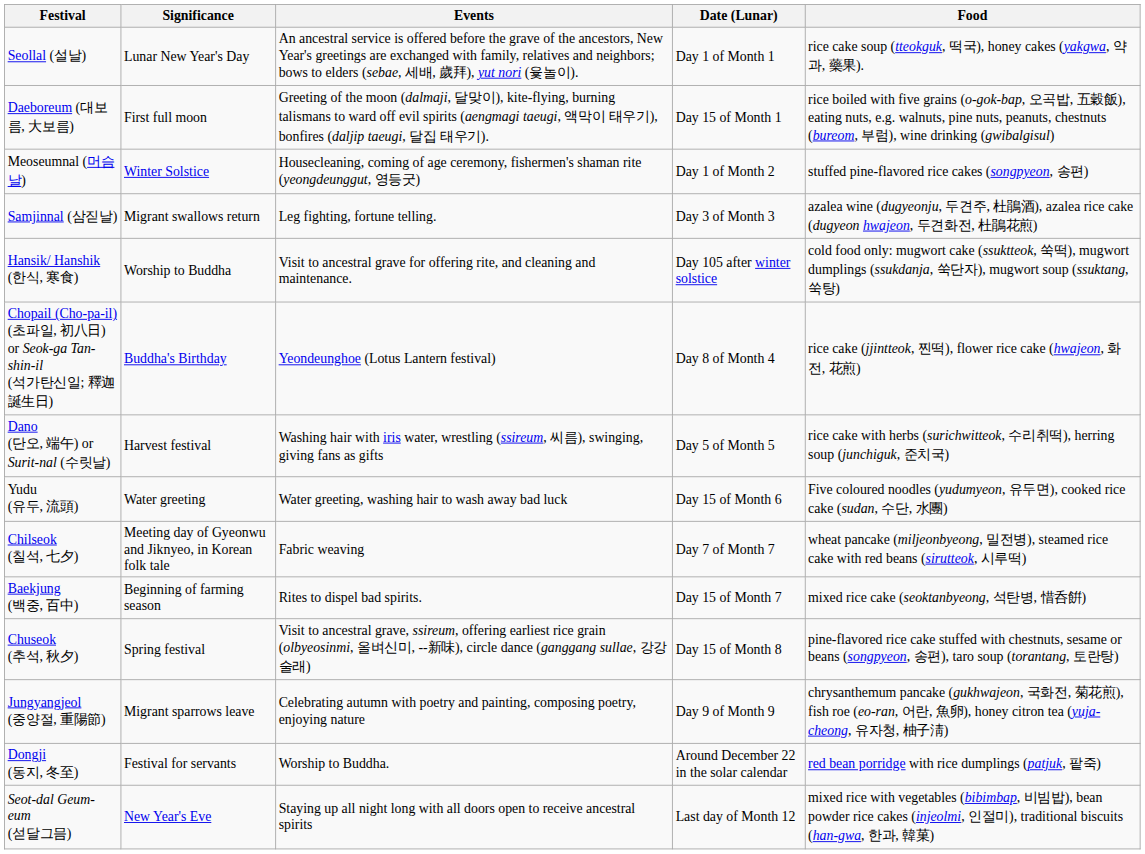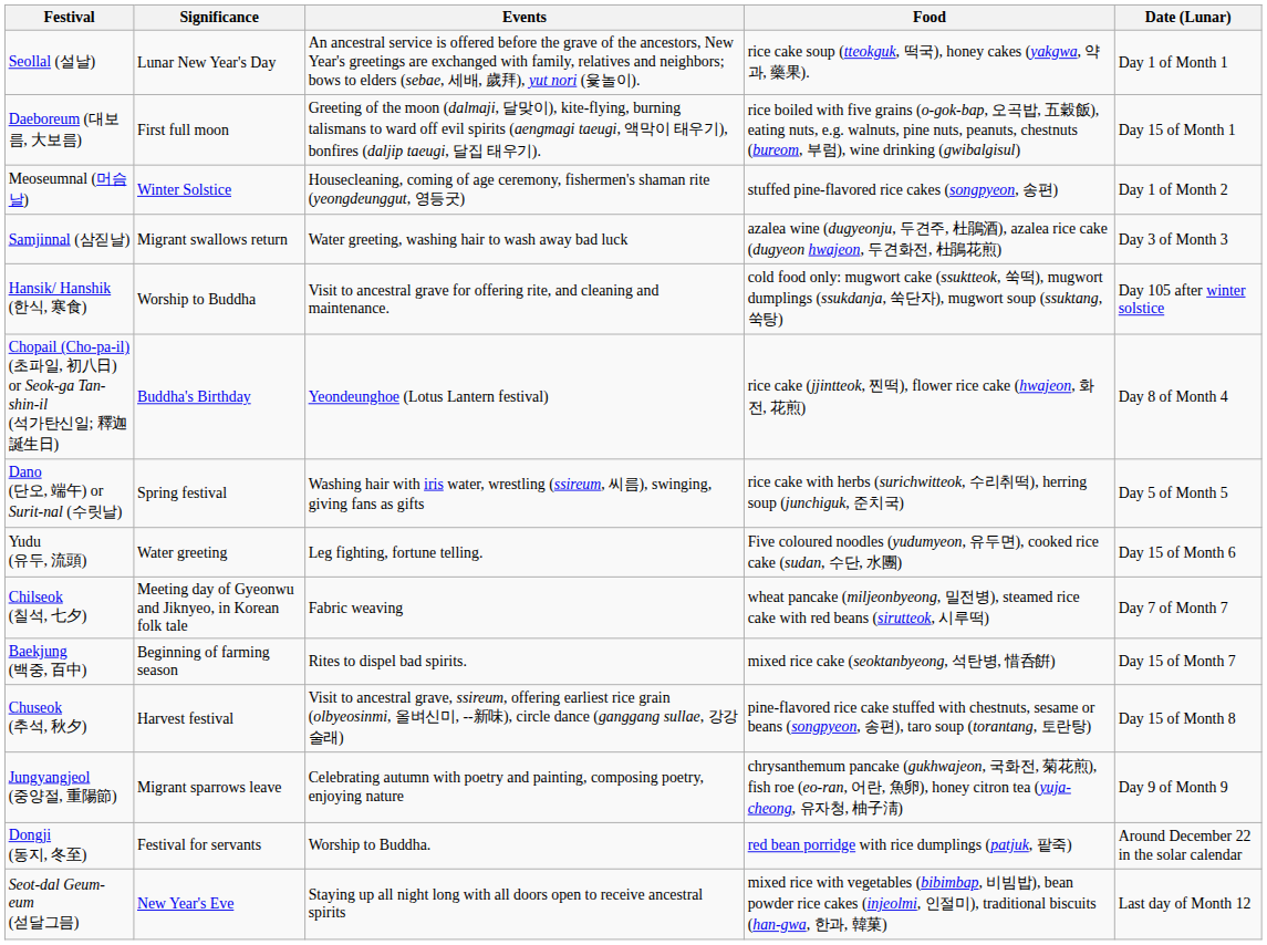 <table class="wikitable" style="font-size: 95%;">
 <tr style="background:#efefef;">
 <th>Festival</th>
 <th>Significance</th>
 <th>Events</th>
+<th>Food</th>
 <th>Date (Lunar)</th>
-<th>Food</th>
 </tr>
 <tr>
 <td><a href='#'>Seollal</a> (설날)</td>
 <td>Lunar New Year's Day</td>
 <td>An ancestral service is offered before the grave of the ancestors, New Year's greetings are exchanged with family, relatives and neighbors; bows to elders (<em>sebae</em>, 세배, 歲拜), <em><a href='#'>yut nori</a></em> (윷놀이).</td>
+<td>rice cake soup (<em><a href='#'>tteokguk</a></em>, 떡국), honey cakes (<em><a href='#'>yakgwa</a></em>, 약과, 藥果).</td>
 <td>Day 1 of Month 1</td>
-<td>rice cake soup (<em><a href='#'>tteokguk</a></em>, 떡국), honey cakes (<em><a href='#'>yakgwa</a></em>, 약과, 藥果).</td>
 </tr>
 <tr>
 <td><a href='#'>Daeboreum</a> (대보름, 大보름)</td>
 <td>First full moon</td>
 <td>Greeting of the moon (<em>dalmaji</em>, 달맞이), kite-flying, burning talismans to ward off evil spirits (<em>aengmagi taeugi</em>, 액막이 태우기), bonfires (<em>daljip taeugi</em>, 달집 태우기).</td>
+<td>rice boiled with five grains (<em>o-gok-bap</em>, 오곡밥, 五穀飯), eating nuts, e.g. walnuts, pine nuts, peanuts, chestnuts (<em><a href='#'>bureom</a></em>, 부럼), wine drinking (<em>gwibalgisul</em>)</td>
 <td>Day 15 of Month 1</td>
-<td>rice boiled with five grains (<em>o-gok-bap</em>, 오곡밥, 五穀飯), eating nuts, e.g. walnuts, pine nuts, peanuts, chestnuts (<em><a href='#'>bureom</a></em>, 부럼), wine drinking (<em>gwibalgisul</em>)</td>
 </tr>
 <tr>
 <td>Meoseumnal (<a href='#'>머슴날</a>)</td>
 <td><a href='#'>Winter Solstice</a></td>
 <td>Housecleaning, coming of age ceremony, fishermen's shaman rite (<em>yeongdeunggut</em>, 영등굿)</td>
+<td>stuffed pine-flavored rice cakes (<em><a href='#'>songpyeon</a></em>, 송편)</td>
 <td>Day 1 of Month 2</td>
-<td>stuffed pine-flavored rice cakes (<em><a href='#'>songpyeon</a></em>, 송편)</td>
 </tr>
 <tr>
 <td><a href='#'>Samjinnal</a> (삼짇날)</td>
 <td>Migrant swallows return</td>
-<td>Leg fighting, fortune telling.</td>
+<td>Water greeting, washing hair to wash away bad luck</td>
+<td>azalea wine (<em>dugyeonju</em>, 두견주, 杜鵑酒), azalea rice cake (<em>dugyeon <a href='#'>hwajeon</a></em>, 두견화전, 杜鵑花煎)</td>
 <td>Day 3 of Month 3</td>
-<td>azalea wine (<em>dugyeonju</em>, 두견주, 杜鵑酒), azalea rice cake (<em>dugyeon <a href='#'>hwajeon</a></em>, 두견화전, 杜鵑花煎)</td>
 </tr>
 <tr>
 <td><a href='#'>Hansik/ Hanshik</a><br>(한식, 寒食)</td>
 <td>Worship to Buddha</td>
 <td>Visit to ancestral grave for offering rite, and cleaning and maintenance.</td>
+<td>cold food only: mugwort cake (<em>ssuktteok</em>, 쑥떡), mugwort dumplings (<em>ssukdanja</em>, 쑥단자), mugwort soup (<em>ssuktang</em>, 쑥탕)</td>
 <td>Day 105 after <a href='#'>winter solstice</a></td>
-<td>cold food only: mugwort cake (<em>ssuktteok</em>, 쑥떡), mugwort dumplings (<em>ssukdanja</em>, 쑥단자), mugwort soup (<em>ssuktang</em>, 쑥탕)</td>
 </tr>
 <tr>
 <td><a href='#'>Chopail (Cho-pa-il)</a><br>(초파일, 初八日)<br>or <em>Seok-ga Tan-shin-il</em><br>(석가탄신일; 釋迦誕生日)</td>
 <td><a href='#'>Buddha's Birthday</a></td>
 <td><a href='#'>Yeondeunghoe</a> (Lotus Lantern festival)</td>
+<td>rice cake (<em>jjintteok</em>, 찐떡), flower rice cake (<em><a href='#'>hwajeon</a></em>, 화전, 花煎)</td>
 <td>Day 8 of Month 4</td>
-<td>rice cake (<em>jjintteok</em>, 찐떡), flower rice cake (<em><a href='#'>hwajeon</a></em>, 화전, 花煎)</td>
 </tr>
 <tr>
 <td><a href='#'>Dano</a><br>(단오, 端午) or <em>Surit-nal</em> (수릿날)</td>
-<td>Harvest festival</td>
+<td>Spring festival</td>
 <td>Washing hair with <a href='#'>iris</a> water, wrestling (<em><a href='#'>ssireum</a></em>, 씨름), swinging, giving fans as gifts</td>
+<td>rice cake with herbs (<em>surichwitteok</em>, 수리취떡), herring soup (<em>junchiguk</em>, 준치국)</td>
 <td>Day 5 of Month 5</td>
-<td>rice cake with herbs (<em>surichwitteok</em>, 수리취떡), herring soup (<em>junchiguk</em>, 준치국)</td>
 </tr>
 <tr>
 <td>Yudu<br>(유두, 流頭)</td>
 <td>Water greeting</td>
-<td>Water greeting, washing hair to wash away bad luck</td>
+<td>Leg fighting, fortune telling.</td>
+<td>Five coloured noodles (<em>yudumyeon</em>, 유두면), cooked rice cake (<em>sudan</em>, 수단, 水團)</td>
 <td>Day 15 of Month 6</td>
-<td>Five coloured noodles (<em>yudumyeon</em>, 유두면), cooked rice cake (<em>sudan</em>, 수단, 水團)</td>
 </tr>
 <tr>
 <td><a href='#'>Chilseok</a><br>(칠석, 七夕)</td>
 <td>Meeting day of Gyeonwu and Jiknyeo, in Korean folk tale</td>
 <td>Fabric weaving</td>
+<td>wheat pancake (<em>miljeonbyeong</em>, 밀전병), steamed rice cake with red beans (<em><a href='#'>sirutteok</a></em>, 시루떡)</td>
 <td>Day 7 of Month 7</td>
-<td>wheat pancake (<em>miljeonbyeong</em>, 밀전병), steamed rice cake with red beans (<em><a href='#'>sirutteok</a></em>, 시루떡)</td>
 </tr>
 <tr>
 <td><a href='#'>Baekjung</a><br>(백중, 百中)</td>
 <td>Beginning of farming season</td>
 <td>Rites to dispel bad spirits.</td>
+<td>mixed rice cake (<em>seoktanbyeong</em>, 석탄병, 惜呑餠)</td>
 <td>Day 15 of Month 7</td>
-<td>mixed rice cake (<em>seoktanbyeong</em>, 석탄병, 惜呑餠)</td>
 </tr>
 <tr>
 <td><a href='#'>Chuseok</a><br>(추석, 秋夕)</td>
-<td>Spring festival</td>
+<td>Harvest festival</td>
 <td>Visit to ancestral grave, <em>ssireum</em>, offering earliest rice grain (<em>olbyeosinmi</em>, 올벼신미, --新味), circle dance (<em>ganggang sullae</em>, 강강술래)</td>
+<td>pine-flavored rice cake stuffed with chestnuts, sesame or beans (<em><a href='#'>songpyeon</a></em>, 송편), taro soup (<em>torantang</em>, 토란탕)</td>
 <td>Day 15 of Month 8</td>
-<td>pine-flavored rice cake stuffed with chestnuts, sesame or beans (<em><a href='#'>songpyeon</a></em>, 송편), taro soup (<em>torantang</em>, 토란탕)</td>
 </tr>
 <tr>
 <td><a href='#'>Jungyangjeol</a><br>(중양절, 重陽節)</td>
 <td>Migrant sparrows leave</td>
 <td>Celebrating autumn with poetry and painting, composing poetry, enjoying nature</td>
+<td>chrysanthemum pancake (<em>gukhwajeon</em>, 국화전, 菊花煎), fish roe (<em>eo-ran</em>, 어란, 魚卵), honey citron tea (<em><a href='#'>yuja-cheong</a></em>, 유자청, 柚子淸)</td>
 <td>Day 9 of Month 9</td>
-<td>chrysanthemum pancake (<em>gukhwajeon</em>, 국화전, 菊花煎), fish roe (<em>eo-ran</em>, 어란, 魚卵), honey citron tea (<em><a href='#'>yuja-cheong</a></em>, 유자청, 柚子淸)</td>
 </tr>
 <tr>
 <td><a href='#'>Dongji</a><br>(동지, 冬至)</td>
 <td>Festival for servants</td>
 <td>Worship to Buddha.</td>
+<td><a href='#'>red bean porridge</a> with rice dumplings (<em><a href='#'>patjuk</a></em>, 팥죽)</td>
 <td>Around December 22 in the solar calendar</td>
-<td><a href='#'>red bean porridge</a> with rice dumplings (<em><a href='#'>patjuk</a></em>, 팥죽)</td>
 </tr>
 <tr>
 <td><em>Seot-dal Geum-eum</em><br>(섣달그믐)</td>
 <td><a href='#'>New Year's Eve</a></td>
 <td>Staying up all night long with all doors open to receive ancestral spirits</td>
+<td>mixed rice with vegetables (<em><a href='#'>bibimbap</a></em>, 비빔밥), bean powder rice cakes (<em><a href='#'>injeolmi</a></em>, 인절미), traditional biscuits (<em><a href='#'>han-gwa</a></em>, 한과, 韓菓)</td>
 <td>Last day of Month 12</td>
-<td>mixed rice with vegetables (<em><a href='#'>bibimbap</a></em>, 비빔밥), bean powder rice cakes (<em><a href='#'>injeolmi</a></em>, 인절미), traditional biscuits (<em><a href='#'>han-gwa</a></em>, 한과, 韓菓)</td>
 </tr>
 </table>
